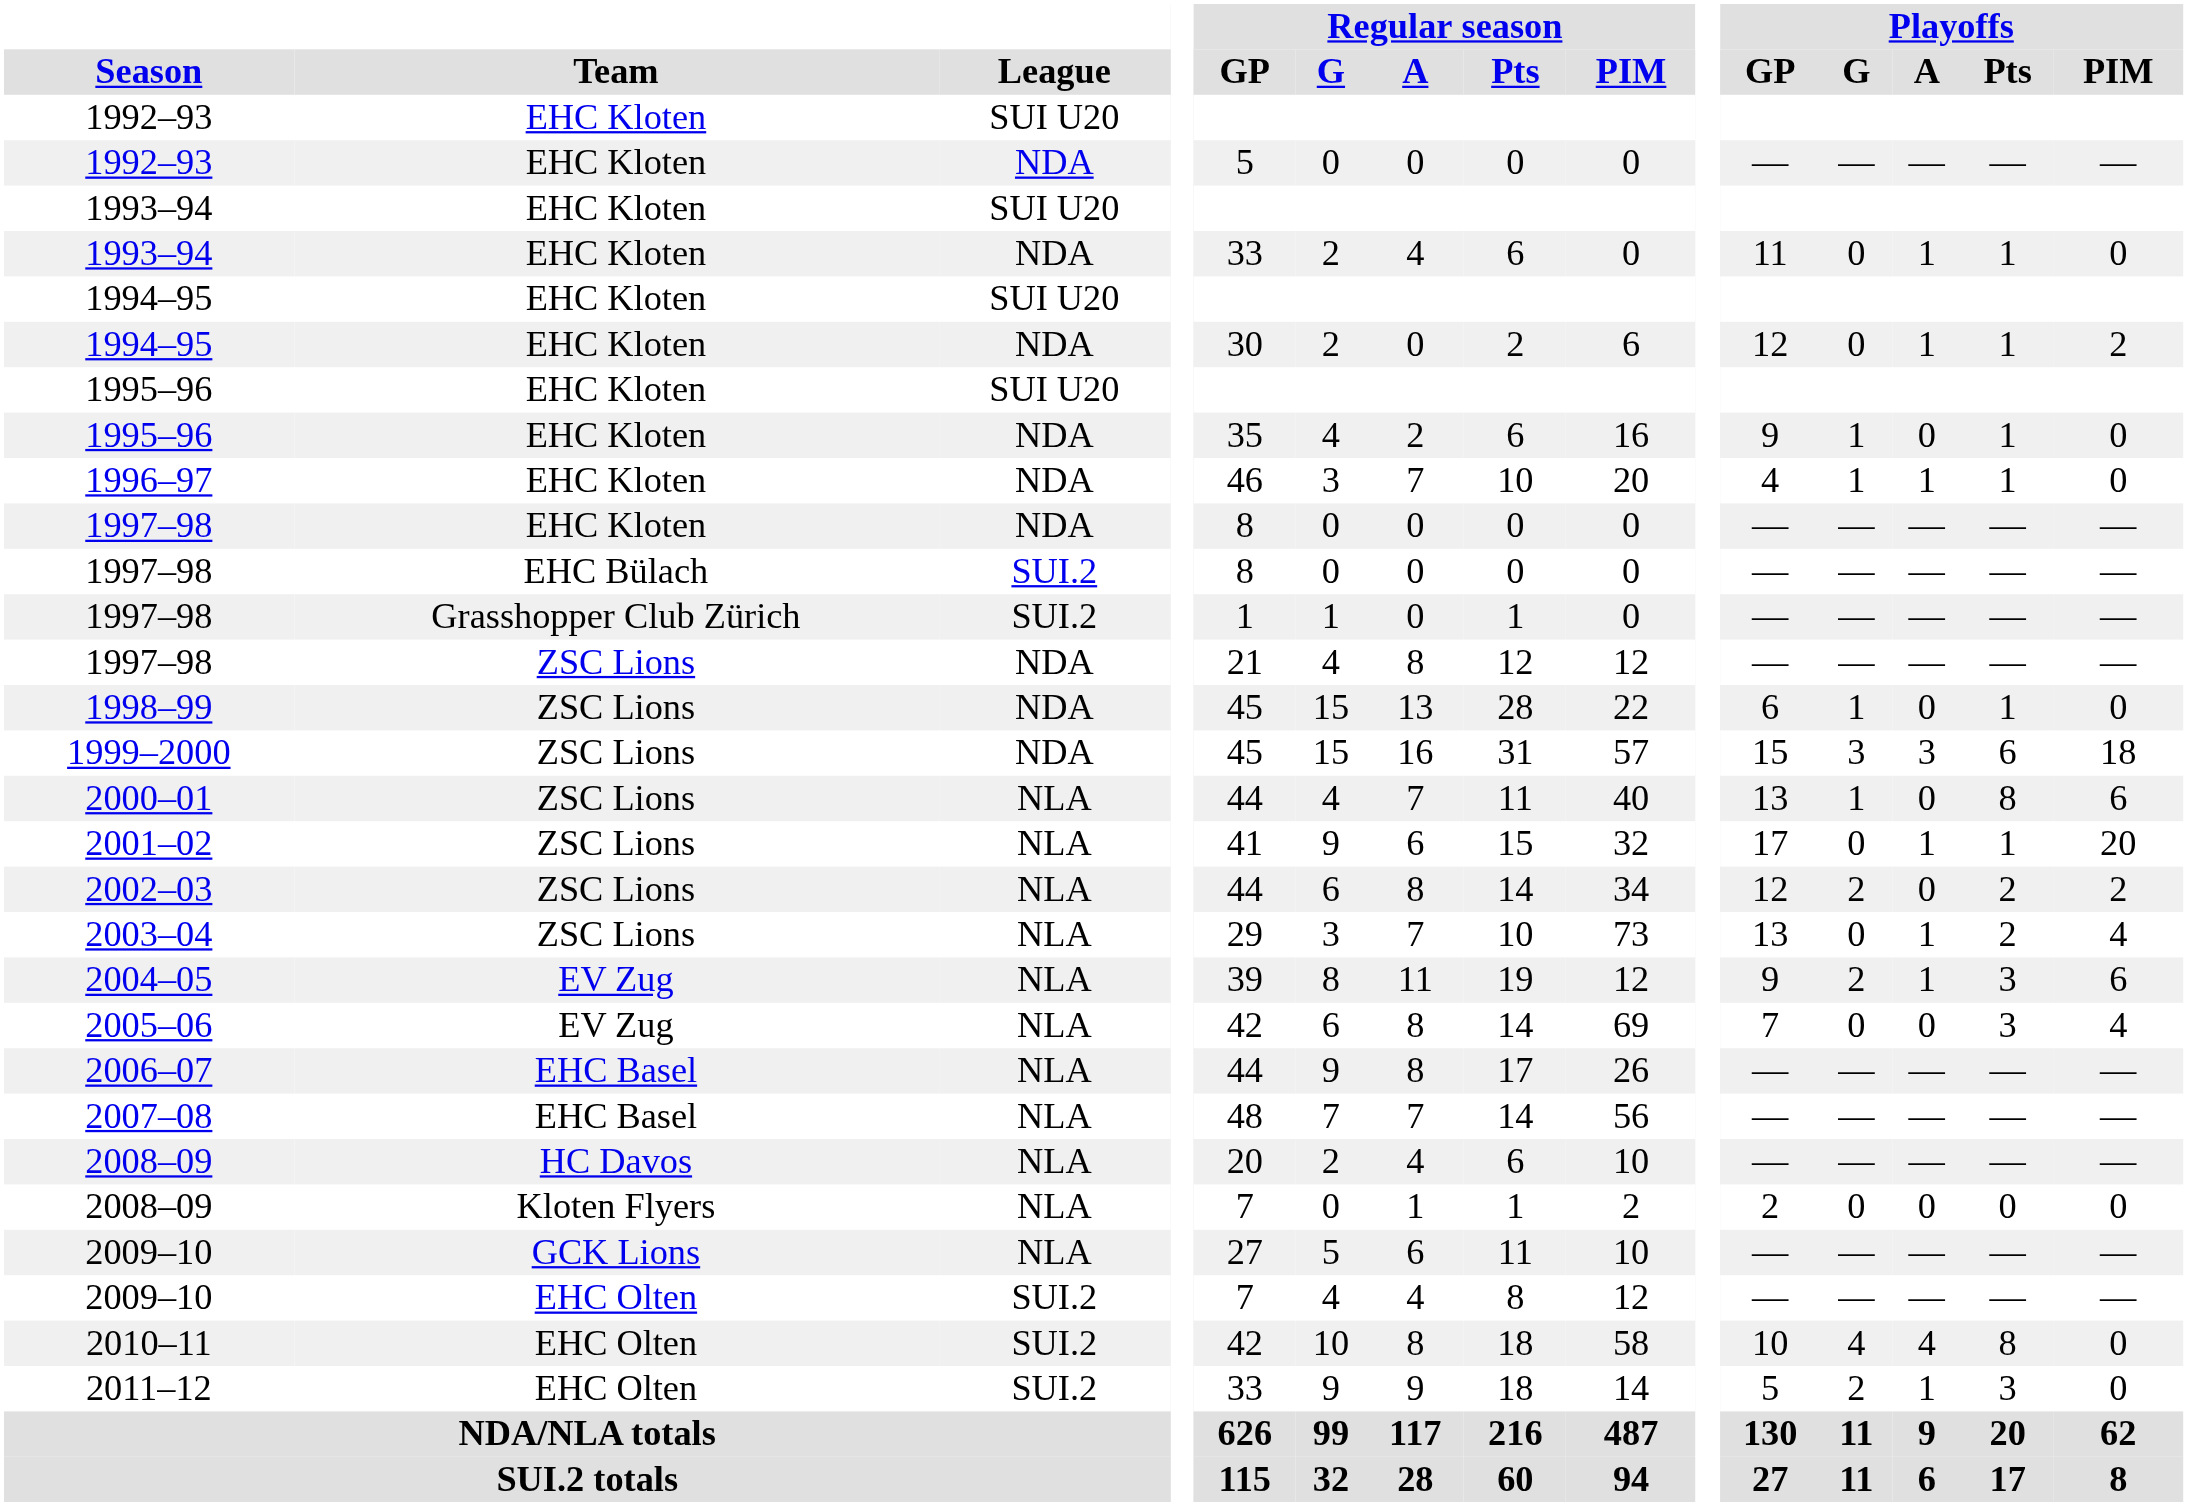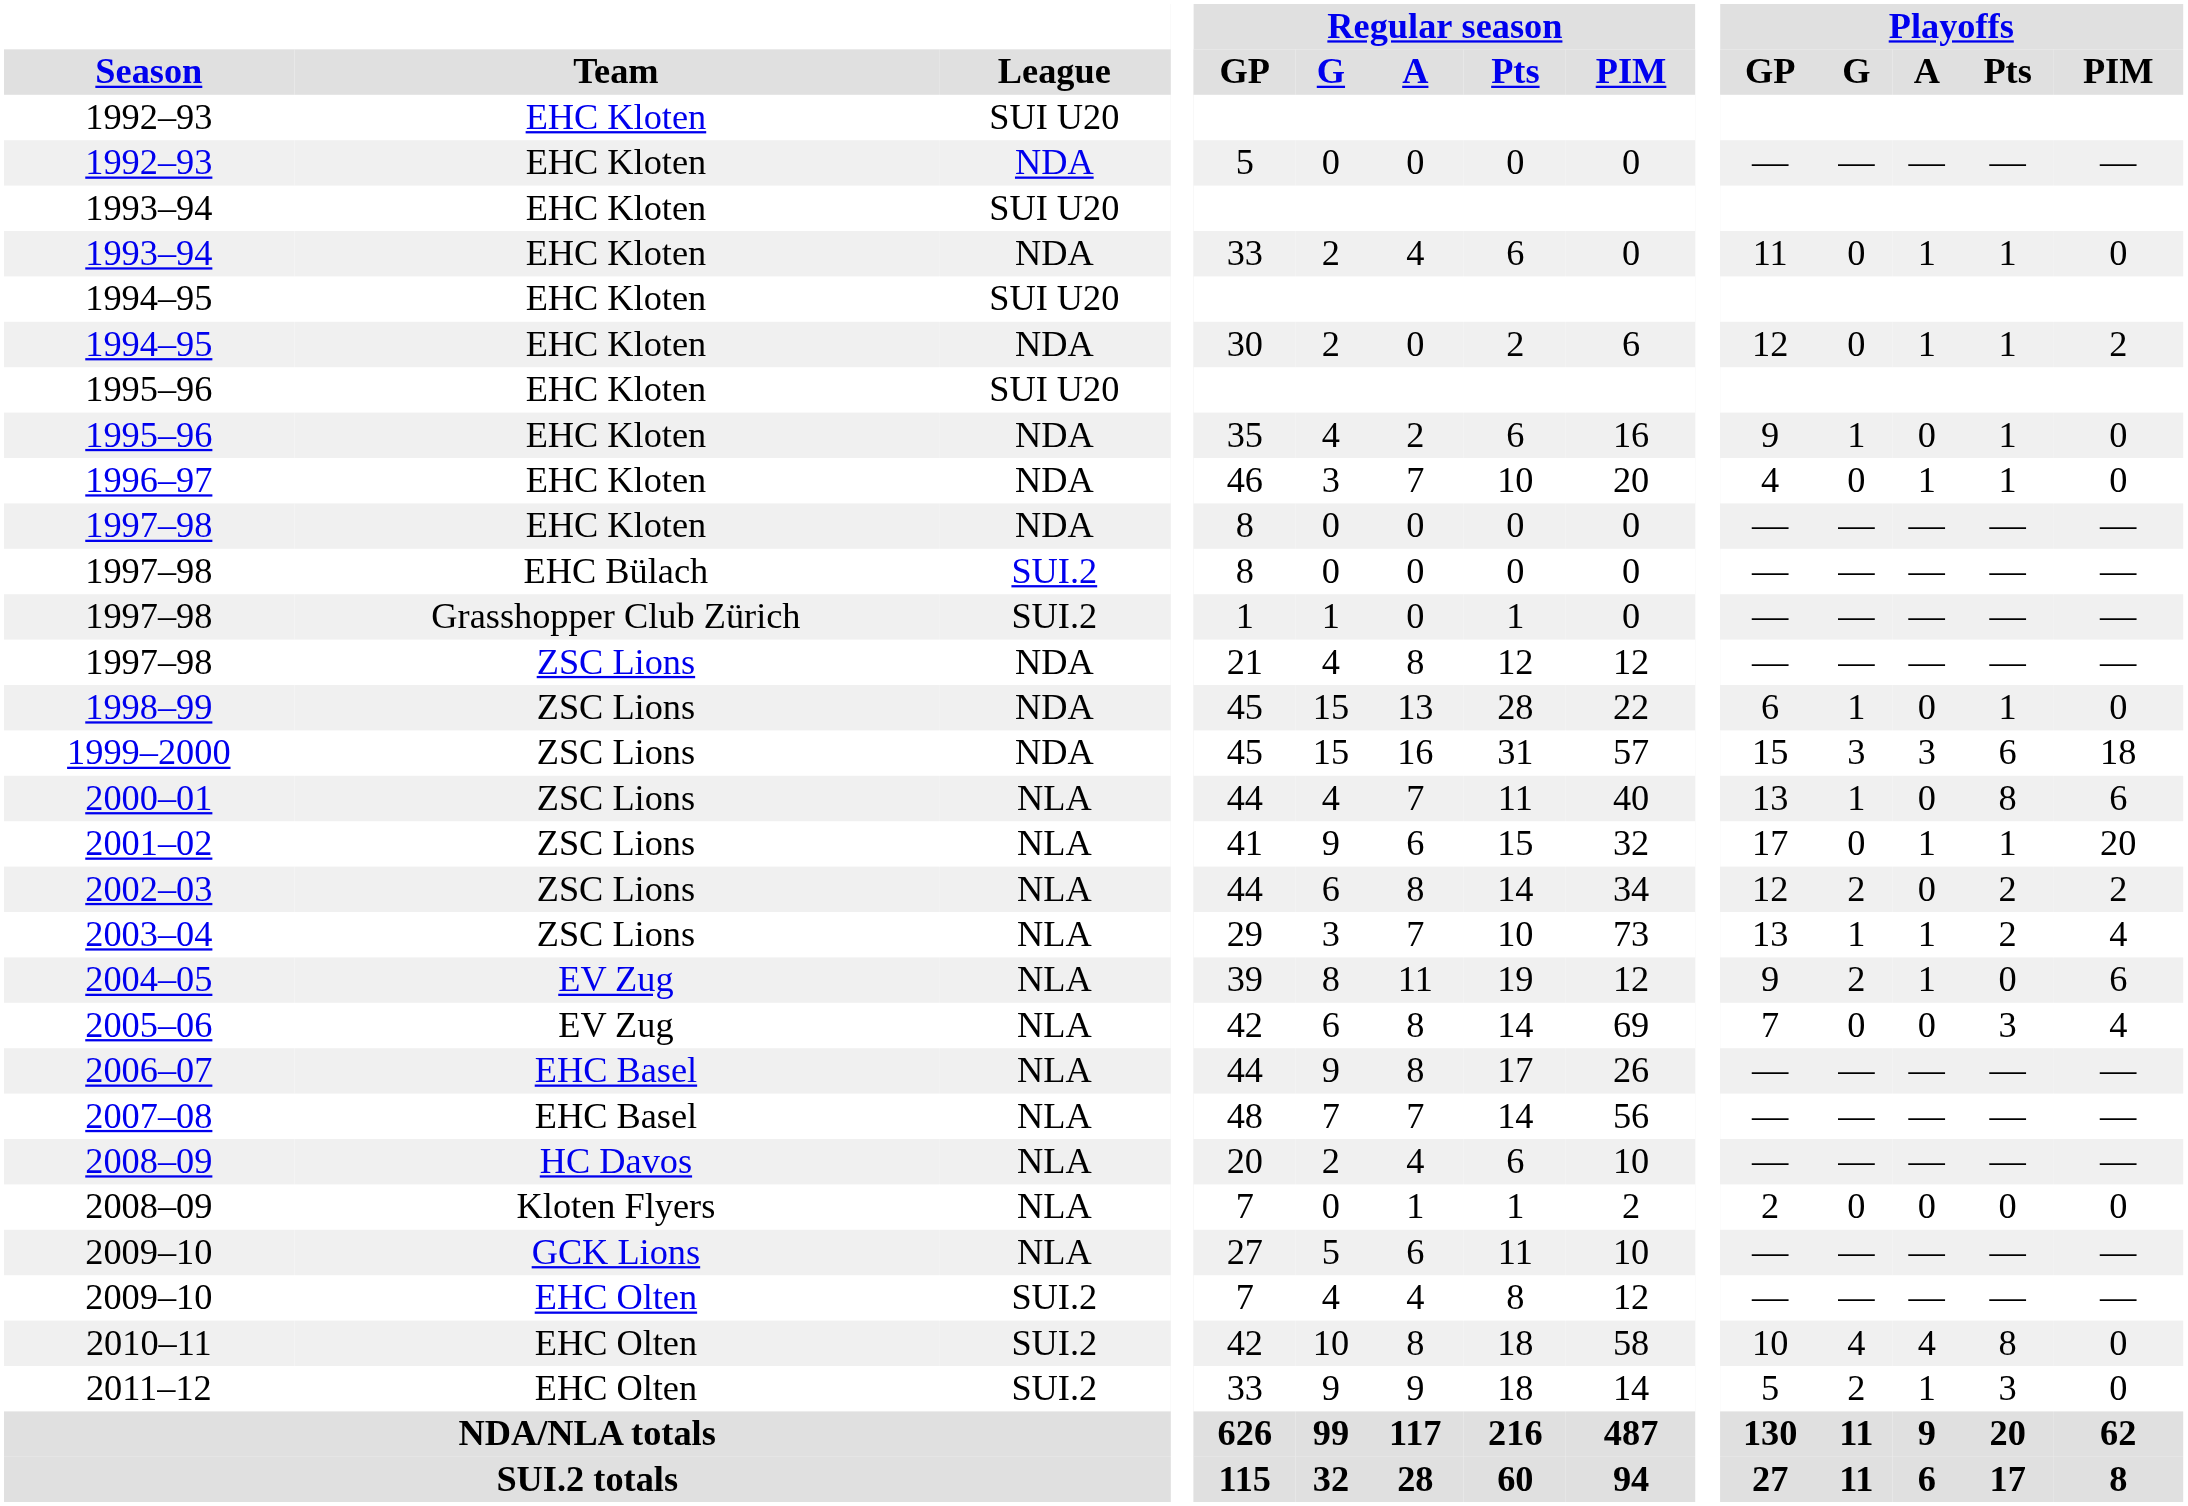 <table border="0" cellpadding="1" cellspacing="0" style="text-align:center; width:60em">
 <tr bgcolor="#e0e0e0">
 <th colspan="3" bgcolor="#ffffff"> </th>
 <th rowspan="99" bgcolor="#ffffff"> </th>
 <th colspan="5"><a href='#'>Regular season</a></th>
 <th rowspan="99" bgcolor="#ffffff"> </th>
 <th colspan="5"><a href='#'>Playoffs</a></th>
 </tr>
 <tr bgcolor="#e0e0e0">
 <th><a href='#'>Season</a></th>
 <th>Team</th>
 <th>League</th>
 <th>GP</th>
 <th><a href='#'>G</a></th>
 <th><a href='#'>A</a></th>
 <th><a href='#'>Pts</a></th>
 <th><a href='#'>PIM</a></th>
 <th>GP</th>
 <th>G</th>
 <th>A</th>
 <th>Pts</th>
 <th>PIM</th>
 </tr>
 <tr>
 <td>1992–93</td>
 <td><a href='#'>EHC Kloten</a></td>
 <td>SUI U20</td>
 <td></td>
 <td></td>
 <td></td>
 <td></td>
 <td></td>
 <td></td>
 <td></td>
 <td></td>
 <td></td>
 <td></td>
 </tr>
 <tr bgcolor="#f0f0f0">
 <td><a href='#'>1992–93</a></td>
 <td>EHC Kloten</td>
 <td><a href='#'>NDA</a></td>
 <td>5</td>
 <td>0</td>
 <td>0</td>
 <td>0</td>
 <td>0</td>
 <td>—</td>
 <td>—</td>
 <td>—</td>
 <td>—</td>
 <td>—</td>
 </tr>
 <tr>
 <td>1993–94</td>
 <td>EHC Kloten</td>
 <td>SUI U20</td>
 <td></td>
 <td></td>
 <td></td>
 <td></td>
 <td></td>
 <td></td>
 <td></td>
 <td></td>
 <td></td>
 <td></td>
 </tr>
 <tr bgcolor="#f0f0f0">
 <td><a href='#'>1993–94</a></td>
 <td>EHC Kloten</td>
 <td>NDA</td>
 <td>33</td>
 <td>2</td>
 <td>4</td>
 <td>6</td>
 <td>0</td>
 <td>11</td>
 <td>0</td>
 <td>1</td>
 <td>1</td>
 <td>0</td>
 </tr>
 <tr>
 <td>1994–95</td>
 <td>EHC Kloten</td>
 <td>SUI U20</td>
 <td></td>
 <td></td>
 <td></td>
 <td></td>
 <td></td>
 <td></td>
 <td></td>
 <td></td>
 <td></td>
 <td></td>
 </tr>
 <tr bgcolor="#f0f0f0">
 <td><a href='#'>1994–95</a></td>
 <td>EHC Kloten</td>
 <td>NDA</td>
 <td>30</td>
 <td>2</td>
 <td>0</td>
 <td>2</td>
 <td>6</td>
 <td>12</td>
 <td>0</td>
 <td>1</td>
 <td>1</td>
 <td>2</td>
 </tr>
 <tr>
 <td>1995–96</td>
 <td>EHC Kloten</td>
 <td>SUI U20</td>
 <td></td>
 <td></td>
 <td></td>
 <td></td>
 <td></td>
 <td></td>
 <td></td>
 <td></td>
 <td></td>
 <td></td>
 </tr>
 <tr bgcolor="#f0f0f0">
 <td><a href='#'>1995–96</a></td>
 <td>EHC Kloten</td>
 <td>NDA</td>
 <td>35</td>
 <td>4</td>
 <td>2</td>
 <td>6</td>
 <td>16</td>
 <td>9</td>
 <td>1</td>
 <td>0</td>
 <td>1</td>
 <td>0</td>
 </tr>
 <tr>
 <td><a href='#'>1996–97</a></td>
 <td>EHC Kloten</td>
 <td>NDA</td>
 <td>46</td>
 <td>3</td>
 <td>7</td>
 <td>10</td>
 <td>20</td>
 <td>4</td>
-<td>1</td>
+<td>0</td>
 <td>1</td>
 <td>1</td>
 <td>0</td>
 </tr>
 <tr bgcolor="#f0f0f0">
 <td><a href='#'>1997–98</a></td>
 <td>EHC Kloten</td>
 <td>NDA</td>
 <td>8</td>
 <td>0</td>
 <td>0</td>
 <td>0</td>
 <td>0</td>
 <td>—</td>
 <td>—</td>
 <td>—</td>
 <td>—</td>
 <td>—</td>
 </tr>
 <tr>
 <td>1997–98</td>
 <td>EHC Bülach</td>
 <td><a href='#'>SUI.2</a></td>
 <td>8</td>
 <td>0</td>
 <td>0</td>
 <td>0</td>
 <td>0</td>
 <td>—</td>
 <td>—</td>
 <td>—</td>
 <td>—</td>
 <td>—</td>
 </tr>
 <tr bgcolor="#f0f0f0">
 <td>1997–98</td>
 <td>Grasshopper Club Zürich</td>
 <td>SUI.2</td>
 <td>1</td>
 <td>1</td>
 <td>0</td>
 <td>1</td>
 <td>0</td>
 <td>—</td>
 <td>—</td>
 <td>—</td>
 <td>—</td>
 <td>—</td>
 </tr>
 <tr>
 <td>1997–98</td>
 <td><a href='#'>ZSC Lions</a></td>
 <td>NDA</td>
 <td>21</td>
 <td>4</td>
 <td>8</td>
 <td>12</td>
 <td>12</td>
 <td>—</td>
 <td>—</td>
 <td>—</td>
 <td>—</td>
 <td>—</td>
 </tr>
 <tr bgcolor="#f0f0f0">
 <td><a href='#'>1998–99</a></td>
 <td>ZSC Lions</td>
 <td>NDA</td>
 <td>45</td>
 <td>15</td>
 <td>13</td>
 <td>28</td>
 <td>22</td>
 <td>6</td>
 <td>1</td>
 <td>0</td>
 <td>1</td>
 <td>0</td>
 </tr>
 <tr>
 <td><a href='#'>1999–2000</a></td>
 <td>ZSC Lions</td>
 <td>NDA</td>
 <td>45</td>
 <td>15</td>
 <td>16</td>
 <td>31</td>
 <td>57</td>
 <td>15</td>
 <td>3</td>
 <td>3</td>
 <td>6</td>
 <td>18</td>
 </tr>
 <tr bgcolor="#f0f0f0">
 <td><a href='#'>2000–01</a></td>
 <td>ZSC Lions</td>
 <td>NLA</td>
 <td>44</td>
 <td>4</td>
 <td>7</td>
 <td>11</td>
 <td>40</td>
 <td>13</td>
 <td>1</td>
 <td>0</td>
 <td>8</td>
 <td>6</td>
 </tr>
 <tr>
 <td><a href='#'>2001–02</a></td>
 <td>ZSC Lions</td>
 <td>NLA</td>
 <td>41</td>
 <td>9</td>
 <td>6</td>
 <td>15</td>
 <td>32</td>
 <td>17</td>
 <td>0</td>
 <td>1</td>
 <td>1</td>
 <td>20</td>
 </tr>
 <tr bgcolor="#f0f0f0">
 <td><a href='#'>2002–03</a></td>
 <td>ZSC Lions</td>
 <td>NLA</td>
 <td>44</td>
 <td>6</td>
 <td>8</td>
 <td>14</td>
 <td>34</td>
 <td>12</td>
 <td>2</td>
 <td>0</td>
 <td>2</td>
 <td>2</td>
 </tr>
 <tr>
 <td><a href='#'>2003–04</a></td>
 <td>ZSC Lions</td>
 <td>NLA</td>
 <td>29</td>
 <td>3</td>
 <td>7</td>
 <td>10</td>
 <td>73</td>
 <td>13</td>
-<td>0</td>
+<td>1</td>
 <td>1</td>
 <td>2</td>
 <td>4</td>
 </tr>
 <tr bgcolor="#f0f0f0">
 <td><a href='#'>2004–05</a></td>
 <td><a href='#'>EV Zug</a></td>
 <td>NLA</td>
 <td>39</td>
 <td>8</td>
 <td>11</td>
 <td>19</td>
 <td>12</td>
 <td>9</td>
 <td>2</td>
 <td>1</td>
-<td>3</td>
+<td>0</td>
 <td>6</td>
 </tr>
 <tr>
 <td><a href='#'>2005–06</a></td>
 <td>EV Zug</td>
 <td>NLA</td>
 <td>42</td>
 <td>6</td>
 <td>8</td>
 <td>14</td>
 <td>69</td>
 <td>7</td>
 <td>0</td>
 <td>0</td>
 <td>3</td>
 <td>4</td>
 </tr>
 <tr bgcolor="#f0f0f0">
 <td><a href='#'>2006–07</a></td>
 <td><a href='#'>EHC Basel</a></td>
 <td>NLA</td>
 <td>44</td>
 <td>9</td>
 <td>8</td>
 <td>17</td>
 <td>26</td>
 <td>—</td>
 <td>—</td>
 <td>—</td>
 <td>—</td>
 <td>—</td>
 </tr>
 <tr>
 <td><a href='#'>2007–08</a></td>
 <td>EHC Basel</td>
 <td>NLA</td>
 <td>48</td>
 <td>7</td>
 <td>7</td>
 <td>14</td>
 <td>56</td>
 <td>—</td>
 <td>—</td>
 <td>—</td>
 <td>—</td>
 <td>—</td>
 </tr>
 <tr bgcolor="#f0f0f0">
 <td><a href='#'>2008–09</a></td>
 <td><a href='#'>HC Davos</a></td>
 <td>NLA</td>
 <td>20</td>
 <td>2</td>
 <td>4</td>
 <td>6</td>
 <td>10</td>
 <td>—</td>
 <td>—</td>
 <td>—</td>
 <td>—</td>
 <td>—</td>
 </tr>
 <tr>
 <td>2008–09</td>
 <td>Kloten Flyers</td>
 <td>NLA</td>
 <td>7</td>
 <td>0</td>
 <td>1</td>
 <td>1</td>
 <td>2</td>
 <td>2</td>
 <td>0</td>
 <td>0</td>
 <td>0</td>
 <td>0</td>
 </tr>
 <tr bgcolor="#f0f0f0">
 <td>2009–10</td>
 <td><a href='#'>GCK Lions</a></td>
 <td>NLA</td>
 <td>27</td>
 <td>5</td>
 <td>6</td>
 <td>11</td>
 <td>10</td>
 <td>—</td>
 <td>—</td>
 <td>—</td>
 <td>—</td>
 <td>—</td>
 </tr>
 <tr>
 <td>2009–10</td>
 <td><a href='#'>EHC Olten</a></td>
 <td>SUI.2</td>
 <td>7</td>
 <td>4</td>
 <td>4</td>
 <td>8</td>
 <td>12</td>
 <td>—</td>
 <td>—</td>
 <td>—</td>
 <td>—</td>
 <td>—</td>
 </tr>
 <tr bgcolor="#f0f0f0">
 <td>2010–11</td>
 <td>EHC Olten</td>
 <td>SUI.2</td>
 <td>42</td>
 <td>10</td>
 <td>8</td>
 <td>18</td>
 <td>58</td>
 <td>10</td>
 <td>4</td>
 <td>4</td>
 <td>8</td>
 <td>0</td>
 </tr>
 <tr>
 <td>2011–12</td>
 <td>EHC Olten</td>
 <td>SUI.2</td>
 <td>33</td>
 <td>9</td>
 <td>9</td>
 <td>18</td>
 <td>14</td>
 <td>5</td>
 <td>2</td>
 <td>1</td>
 <td>3</td>
 <td>0</td>
 </tr>
 <tr bgcolor="#e0e0e0">
 <th colspan="3">NDA/NLA totals</th>
 <th>626</th>
 <th>99</th>
 <th>117</th>
 <th>216</th>
 <th>487</th>
 <th>130</th>
 <th>11</th>
 <th>9</th>
 <th>20</th>
 <th>62</th>
 </tr>
 <tr bgcolor="#e0e0e0">
 <th colspan="3">SUI.2 totals</th>
 <th>115</th>
 <th>32</th>
 <th>28</th>
 <th>60</th>
 <th>94</th>
 <th>27</th>
 <th>11</th>
 <th>6</th>
 <th>17</th>
 <th>8</th>
 </tr>
 </table>
